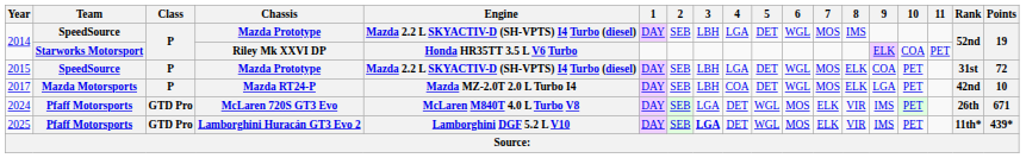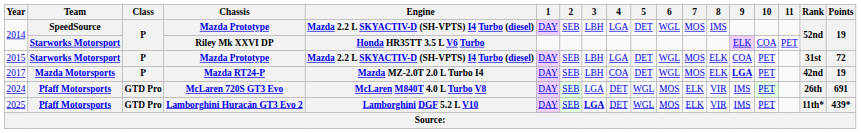 <table class="wikitable" style="text-align:center; font-size:85%">
 <tr>
 <th>Year</th>
 <th>Team</th>
 <th>Class</th>
 <th>Chassis</th>
 <th>Engine</th>
 <th>1</th>
 <th>2</th>
 <th>3</th>
 <th>4</th>
 <th>5</th>
 <th>6</th>
 <th>7</th>
 <th>8</th>
 <th>9</th>
 <th>10</th>
 <th>11</th>
 <th>Rank</th>
 <th>Points</th>
 </tr>
 <tr>
 <td rowspan=2><a href='#'>2014</a></td>
 <th>SpeedSource</th>
 <th rowspan=2>P</th>
 <th nowrap><a href='#'>Mazda Prototype</a></th>
 <th nowrap><a href='#'>Mazda</a> 2.2 L <a href='#'>SKYACTIV-D</a> (SH-VPTS) <a href='#'>I4</a> <a href='#'>Turbo</a> (<a href='#'>diesel</a>)</th>
 <td style="background:#efcfff;"><a href='#'>DAY</a><br></td>
 <td><a href='#'>SEB</a><br></td>
 <td><a href='#'>LBH</a><br></td>
 <td><a href='#'>LGA</a><br></td>
 <td><a href='#'>DET</a><br></td>
 <td><a href='#'>WGL</a><br></td>
 <td><a href='#'>MOS</a><br></td>
 <td><a href='#'>IMS</a><br></td>
 <td></td>
 <td></td>
 <td></td>
 <th rowspan=2>52nd</th>
 <th rowspan=2>19</th>
 </tr>
 <tr>
 <th nowrap><a href='#'>Starworks Motorsport</a></th>
 <th nowrap>Riley Mk XXVI DP</th>
 <th nowrap><a href='#'>Honda</a> HR35TT 3.5 L <a href='#'>V6</a> <a href='#'>Turbo</a></th>
 <td></td>
 <td></td>
 <td></td>
 <td></td>
 <td></td>
 <td></td>
 <td></td>
 <td></td>
 <td style="background:#efcfff;"><a href='#'>ELK</a> <br></td>
 <td><a href='#'>COA</a><br></td>
 <td><a href='#'>PET</a><br><small> </small></td>
 </tr>
 <tr>
 <td><a href='#'>2015</a></td>
-<th nowrap><a href='#'>SpeedSource</a></th>
+<th nowrap><a href='#'>Starworks Motorsport</a></th>
 <th>P</th>
 <th nowrap><a href='#'>Mazda Prototype</a></th>
 <th nowrap><a href='#'>Mazda</a> 2.2 L <a href='#'>SKYACTIV-D</a> (SH-VPTS) <a href='#'>I4</a> <a href='#'>Turbo</a> (<a href='#'>diesel</a>)</th>
 <td style="background:#efcfff;"><a href='#'>DAY</a><br></td>
 <td><a href='#'>SEB</a><br></td>
 <td><a href='#'>LBH</a><br></td>
 <td><a href='#'>LGA</a><br></td>
 <td><a href='#'>DET</a><br></td>
 <td><a href='#'>WGL</a><br></td>
 <td><a href='#'>MOS</a><br></td>
 <td><a href='#'>ELK</a><br></td>
 <td><a href='#'>COA</a><br></td>
 <td><a href='#'>PET</a><br></td>
 <td></td>
 <th>31st</th>
 <th>72</th>
 </tr>
 <tr>
 <td><a href='#'>2017</a></td>
 <th nowrap><a href='#'>Mazda Motorsports</a></th>
 <th>P</th>
 <th nowrap><a href='#'>Mazda RT24-P</a></th>
 <th nowrap><a href='#'>Mazda</a> MZ-2.0T 2.0 L Turbo I4</th>
 <td style="background:#EFCFFF"><a href='#'>DAY</a><br></td>
 <td><a href='#'>SEB</a> <br></td>
 <td><a href='#'>LBH</a> <br></td>
 <td><a href='#'>COA</a><br></td>
 <td><a href='#'>DET</a><br></td>
 <td><a href='#'>WGL</a><br></td>
 <td><a href='#'>MOS</a><br></td>
 <td><a href='#'>ELK</a></td>
-<td><a href='#'>LGA</a></td>
+<td><strong><a href='#'>LGA</a></strong></td>
 <td><a href='#'>PET</a></td>
 <td></td>
 <th>42nd</th>
-<th>10</th>
+<th>19</th>
 </tr>
 <tr>
 <td><a href='#'>2024</a></td>
 <th nowrap><a href='#'>Pfaff Motorsports</a></th>
 <th nowrap>GTD Pro</th>
 <th nowrap><a href='#'>McLaren 720S GT3 Evo</a></th>
 <th nowrap><a href='#'>McLaren</a> <a href='#'>M840T</a> 4.0 L <a href='#'>Turbo</a> <a href='#'>V8</a></th>
 <td style="background:#EFCFFF;"><a href='#'>DAY</a><br></td>
 <td style="background:#DFFFDF;"><a href='#'>SEB</a><br></td>
 <td><a href='#'>LGA</a></td>
 <td><a href='#'>DET</a></td>
 <td style="background:#;"><a href='#'>WGL</a><br></td>
 <td><a href='#'>MOS</a></td>
 <td><a href='#'>ELK</a></td>
 <td><a href='#'>VIR</a></td>
 <td><a href='#'>IMS</a></td>
 <td style="background:#DFFFDF;"><a href='#'>PET</a><br></td>
 <td></td>
 <th>26th</th>
-<th>671</th>
+<th>691</th>
 </tr>
 <tr>
 <td><a href='#'>2025</a></td>
 <th><a href='#'>Pfaff Motorsports</a></th>
 <th>GTD Pro</th>
 <th><a href='#'>Lamborghini Huracán GT3 Evo 2</a></th>
 <th><a href='#'>Lamborghini</a> <a href='#'>DGF</a> 5.2 L <a href='#'>V10</a></th>
 <td style="background:#EFCFFF;"><a href='#'>DAY</a><br></td>
 <td style="background:#DFFFDF;"><a href='#'>SEB</a><br></td>
 <td><strong><a href='#'>LGA</a></strong></td>
 <td><a href='#'>DET</a></td>
 <td style="background:#;"><a href='#'>WGL</a><br></td>
 <td><a href='#'>MOS</a></td>
 <td><a href='#'>ELK</a></td>
 <td><a href='#'>VIR</a></td>
 <td style="background:#;"><a href='#'>IMS</a><br></td>
 <td style="background:#;"><a href='#'>PET</a><br></td>
 <td></td>
 <th>11th*</th>
 <th>439*</th>
 </tr>
 <tr>
 <th colspan="18">Source:</th>
 </tr>
 </table>
